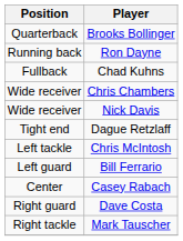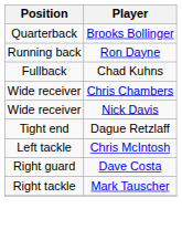 <table class="wikitable" style="text-align: center;">
 <tr>
 <th>Position</th>
 <th>Player</th>
 </tr>
 <tr>
 <td>Quarterback</td>
 <td><a href='#'>Brooks Bollinger</a></td>
 </tr>
 <tr>
 <td>Running back</td>
 <td><a href='#'>Ron Dayne</a></td>
 </tr>
 <tr>
 <td>Fullback</td>
 <td>Chad Kuhns</td>
 </tr>
 <tr>
 <td>Wide receiver</td>
 <td><a href='#'>Chris Chambers</a></td>
 </tr>
 <tr>
 <td>Wide receiver</td>
 <td><a href='#'>Nick Davis</a></td>
 </tr>
 <tr>
 <td>Tight end</td>
 <td>Dague Retzlaff</td>
 </tr>
 <tr>
 <td>Left tackle</td>
 <td><a href='#'>Chris McIntosh</a></td>
 </tr>
 <tr>
-<td>Left guard</td>
-<td><a href='#'>Bill Ferrario</a></td>
-</tr>
-<tr>
-<td>Center</td>
-<td><a href='#'>Casey Rabach</a></td>
-</tr>
-<tr>
 <td>Right guard</td>
 <td><a href='#'>Dave Costa</a></td>
 </tr>
 <tr>
 <td>Right tackle</td>
 <td><a href='#'>Mark Tauscher</a></td>
 </tr>
 <tr>
 </tr>
 </table>
